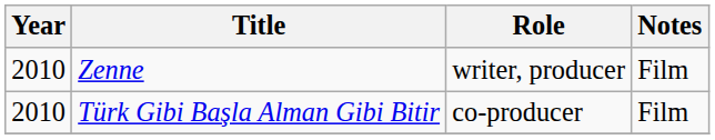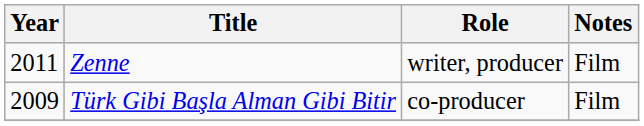 <table class="wikitable sortable">
 <tr>
 <th>Year</th>
 <th>Title</th>
 <th>Role</th>
 <th class="unsortable">Notes</th>
 </tr>
 <tr>
-<td>2010</td>
+<td>2011</td>
 <td><em><a href='#'>Zenne</a></em></td>
 <td>writer, producer</td>
 <td>Film</td>
 </tr>
 <tr>
-<td>2010</td>
+<td>2009</td>
 <td><em><a href='#'>Türk Gibi Başla Alman Gibi Bitir</a></em></td>
 <td>co-producer</td>
 <td>Film</td>
 </tr>
 <tr>
 </tr>
 </table>
